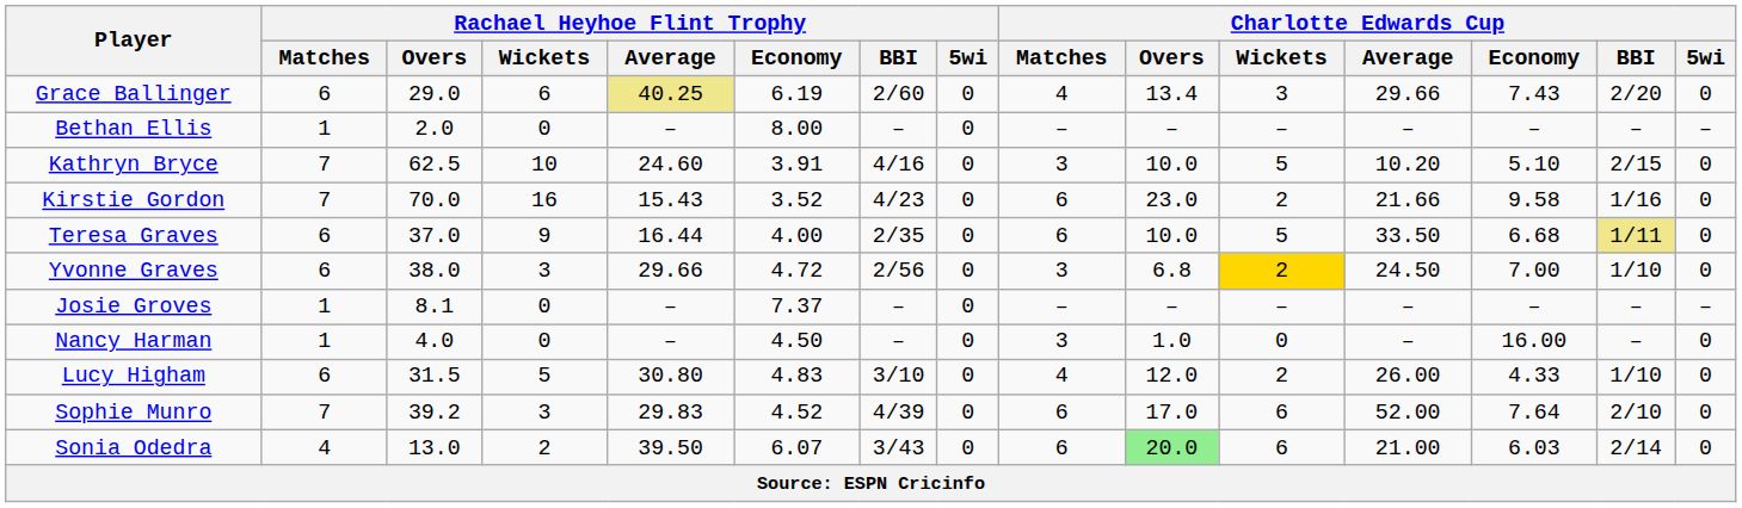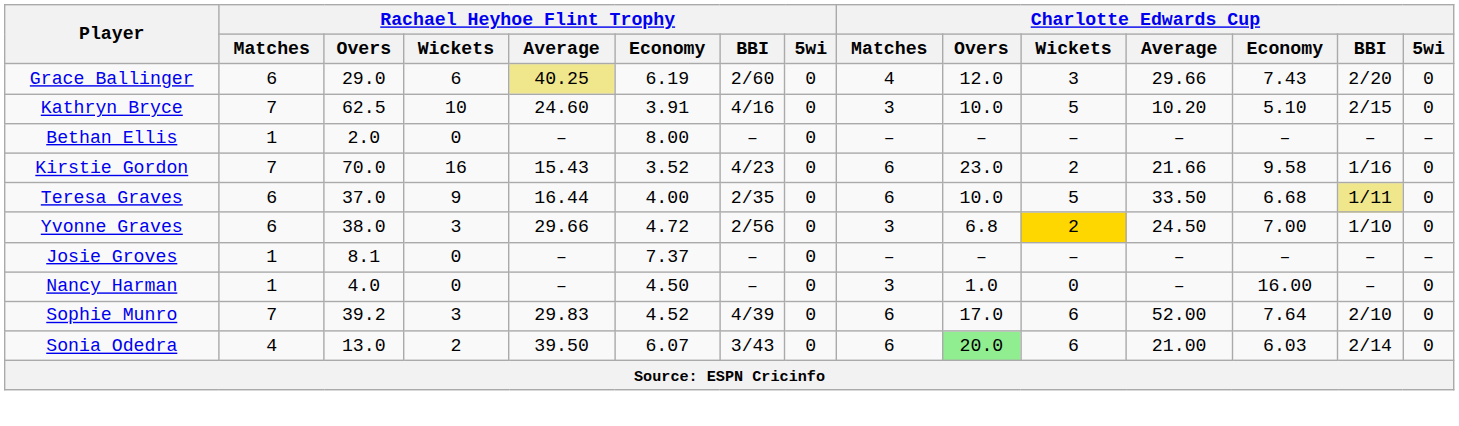 <table class="wikitable" style="text-align:center; width:82%;">
 <tr>
 <th rowspan=2>Player</th>
 <th colspan=7><a href='#'>Rachael Heyhoe Flint Trophy</a></th>
 <th colspan=7><a href='#'>Charlotte Edwards Cup</a></th>
 </tr>
 <tr>
 <th>Matches</th>
 <th>Overs</th>
 <th>Wickets</th>
 <th>Average</th>
 <th>Economy</th>
 <th>BBI</th>
 <th>5wi</th>
 <th>Matches</th>
 <th>Overs</th>
 <th>Wickets</th>
 <th>Average</th>
 <th>Economy</th>
 <th>BBI</th>
 <th>5wi</th>
 </tr>
 <tr>
 <td><a href='#'>Grace Ballinger</a></td>
 <td>6</td>
 <td>29.0</td>
 <td>6</td>
 <td style="background: khaki;">40.25</td>
 <td>6.19</td>
 <td>2/60</td>
 <td>0</td>
 <td>4</td>
-<td>13.4</td>
+<td>12.0</td>
 <td>3</td>
 <td>29.66</td>
 <td>7.43</td>
 <td>2/20</td>
+<td>0</td>
+</tr>
+<tr>
+<td><a href='#'>Kathryn Bryce</a></td>
+<td>7</td>
+<td>62.5</td>
+<td>10</td>
+<td>24.60</td>
+<td>3.91</td>
+<td>4/16</td>
+<td>0</td>
+<td>3</td>
+<td>10.0</td>
+<td>5</td>
+<td>10.20</td>
+<td>5.10</td>
+<td>2/15</td>
 <td>0</td>
 </tr>
 <tr>
 <td><a href='#'>Bethan Ellis</a></td>
 <td>1</td>
 <td>2.0</td>
 <td>0</td>
 <td>–</td>
 <td>8.00</td>
 <td>–</td>
 <td>0</td>
 <td>–</td>
 <td>–</td>
 <td>–</td>
 <td>–</td>
 <td>–</td>
 <td>–</td>
 <td>–</td>
-</tr>
-<tr>
-<td><a href='#'>Kathryn Bryce</a></td>
-<td>7</td>
-<td>62.5</td>
-<td>10</td>
-<td>24.60</td>
-<td>3.91</td>
-<td>4/16</td>
-<td>0</td>
-<td>3</td>
-<td>10.0</td>
-<td>5</td>
-<td>10.20</td>
-<td>5.10</td>
-<td>2/15</td>
-<td>0</td>
 </tr>
 <tr>
 <td><a href='#'>Kirstie Gordon</a></td>
 <td>7</td>
 <td>70.0</td>
 <td>16</td>
 <td>15.43</td>
 <td>3.52</td>
 <td>4/23</td>
 <td>0</td>
 <td>6</td>
 <td>23.0</td>
 <td>2</td>
 <td>21.66</td>
 <td>9.58</td>
 <td>1/16</td>
 <td>0</td>
 </tr>
 <tr>
 <td><a href='#'>Teresa Graves</a></td>
 <td>6</td>
 <td>37.0</td>
 <td>9</td>
 <td>16.44</td>
 <td>4.00</td>
 <td>2/35</td>
 <td>0</td>
 <td>6</td>
 <td>10.0</td>
 <td>5</td>
 <td>33.50</td>
 <td>6.68</td>
 <td style="background: khaki;">1/11</td>
 <td>0</td>
 </tr>
 <tr>
 <td><a href='#'>Yvonne Graves</a></td>
 <td>6</td>
 <td>38.0</td>
 <td>3</td>
 <td>29.66</td>
 <td>4.72</td>
 <td>2/56</td>
 <td>0</td>
 <td>3</td>
 <td>6.8</td>
 <td style="background: gold;">2</td>
 <td>24.50</td>
 <td>7.00</td>
 <td>1/10</td>
 <td>0</td>
 </tr>
 <tr>
 <td><a href='#'>Josie Groves</a></td>
 <td>1</td>
 <td>8.1</td>
 <td>0</td>
 <td>–</td>
 <td>7.37</td>
 <td>–</td>
 <td>0</td>
 <td>–</td>
 <td>–</td>
 <td>–</td>
 <td>–</td>
 <td>–</td>
 <td>–</td>
 <td>–</td>
 </tr>
 <tr>
 <td><a href='#'>Nancy Harman</a></td>
 <td>1</td>
 <td>4.0</td>
 <td>0</td>
 <td>–</td>
 <td>4.50</td>
 <td>–</td>
 <td>0</td>
 <td>3</td>
 <td>1.0</td>
 <td>0</td>
 <td>–</td>
 <td>16.00</td>
 <td>–</td>
 <td>0</td>
 </tr>
 <tr>
-<td><a href='#'>Lucy Higham</a></td>
-<td>6</td>
-<td>31.5</td>
-<td>5</td>
-<td>30.80</td>
-<td>4.83</td>
-<td>3/10</td>
-<td>0</td>
-<td>4</td>
-<td>12.0</td>
-<td>2</td>
-<td>26.00</td>
-<td>4.33</td>
-<td>1/10</td>
-<td>0</td>
-</tr>
-<tr>
 <td><a href='#'>Sophie Munro</a></td>
 <td>7</td>
 <td>39.2</td>
 <td>3</td>
 <td>29.83</td>
 <td>4.52</td>
 <td>4/39</td>
 <td>0</td>
 <td>6</td>
 <td>17.0</td>
 <td>6</td>
 <td>52.00</td>
 <td>7.64</td>
 <td>2/10</td>
 <td>0</td>
 </tr>
 <tr>
 <td><a href='#'>Sonia Odedra</a></td>
 <td>4</td>
 <td>13.0</td>
 <td>2</td>
 <td>39.50</td>
 <td>6.07</td>
 <td>3/43</td>
 <td>0</td>
 <td>6</td>
 <td style="background: lightgreen;">20.0</td>
 <td>6</td>
 <td>21.00</td>
 <td>6.03</td>
 <td>2/14</td>
 <td>0</td>
 </tr>
 <tr>
 <th colspan="15"><small>Source: ESPN Cricinfo</small></th>
 </tr>
 </table>
